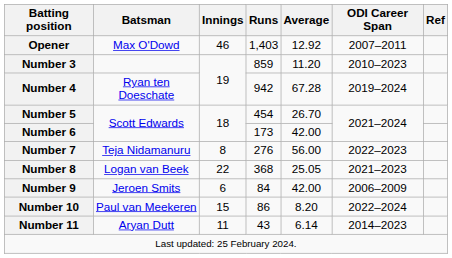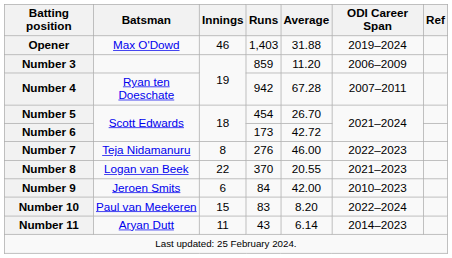 <table class="wikitable sortable" style=text-align:center;>
 <tr>
 <th scope="col">Batting position</th>
 <th scope="col">Batsman</th>
 <th scope="col">Innings</th>
 <th scope="col">Runs</th>
 <th scope="col">Average</th>
 <th scope="col">ODI Career Span</th>
 <th scope="col">Ref</th>
 </tr>
 <tr>
 <th scope=row style=text-align:center;>Opener</th>
 <td><a href='#'>Max O'Dowd</a></td>
 <td>46</td>
 <td>1,403</td>
-<td>12.92</td>
-<td>2007–2011</td>
+<td>31.88</td>
+<td>2019–2024</td>
 <td></td>
 </tr>
 <tr>
 <th scope=row style=text-align:center;>Number 3</th>
 <td></td>
 <td rowspan="2">19</td>
 <td>859</td>
 <td>11.20</td>
-<td>2010–2023</td>
+<td>2006–2009</td>
 <td></td>
 </tr>
 <tr>
 <th scope=row style=text-align:center;>Number 4</th>
 <td><a href='#'>Ryan ten Doeschate</a></td>
 <td>942</td>
 <td>67.28</td>
-<td>2019–2024</td>
+<td>2007–2011</td>
 <td></td>
 </tr>
 <tr>
 <th scope=row style=text-align:center;>Number 5</th>
 <td rowspan="2"><a href='#'>Scott Edwards</a></td>
 <td rowspan="2">18</td>
 <td>454</td>
 <td>26.70</td>
 <td rowspan="2">2021–2024</td>
 <td></td>
 </tr>
 <tr>
 <th scope=row style=text-align:center;>Number 6</th>
 <td>173</td>
-<td>42.00</td>
+<td>42.72</td>
 <td></td>
 </tr>
 <tr>
 <th scope=row style=text-align:center;>Number 7</th>
 <td><a href='#'>Teja Nidamanuru</a></td>
 <td>8</td>
 <td>276</td>
-<td>56.00</td>
+<td>46.00</td>
 <td>2022–2023</td>
 <td></td>
 </tr>
 <tr>
 <th scope=row style=text-align:center;>Number 8</th>
 <td><a href='#'>Logan van Beek</a></td>
 <td>22</td>
-<td>368</td>
-<td>25.05</td>
+<td>370</td>
+<td>20.55</td>
 <td>2021–2023</td>
 <td></td>
 </tr>
 <tr>
 <th scope=row style=text-align:center;>Number 9</th>
 <td><a href='#'>Jeroen Smits</a></td>
 <td>6</td>
 <td>84</td>
 <td>42.00</td>
-<td>2006–2009</td>
+<td>2010–2023</td>
 <td></td>
 </tr>
 <tr>
 <th scope=row style=text-align:center;>Number 10</th>
 <td><a href='#'>Paul van Meekeren</a></td>
 <td>15</td>
-<td>86</td>
+<td>83</td>
 <td>8.20</td>
 <td>2022–2024</td>
 <td></td>
 </tr>
 <tr>
 <th scope=row style=text-align:center;>Number 11</th>
 <td><a href='#'>Aryan Dutt</a></td>
 <td>11</td>
 <td>43</td>
 <td>6.14</td>
 <td>2014–2023</td>
 <td></td>
 </tr>
 <tr>
 <td colspan=7><small>Last updated: 25 February 2024.</small></td>
 </tr>
 </table>
